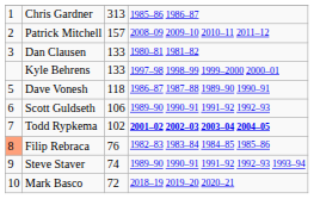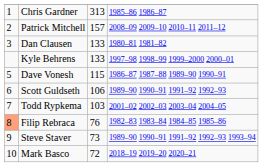 <table class="wikitable">
 <tr>
 </tr>
 <tr>
 <td>1</td>
 <td>Chris Gardner</td>
 <td>313</td>
 <td style="font-size:80%;"><a href='#'>1985–86</a> <a href='#'>1986–87</a></td>
 </tr>
 <tr>
 <td>2</td>
 <td>Patrick Mitchell</td>
 <td>157</td>
 <td style="font-size:80%;"><a href='#'>2008–09</a> <a href='#'>2009–10</a> <a href='#'>2010–11</a> <a href='#'>2011–12</a></td>
 </tr>
 <tr>
 <td>3</td>
 <td>Dan Clausen</td>
 <td>133</td>
 <td style="font-size:80%;"><a href='#'>1980–81</a> <a href='#'>1981–82</a></td>
 </tr>
 <tr>
 <td></td>
 <td>Kyle Behrens</td>
 <td>133</td>
 <td style="font-size:80%;"><a href='#'>1997–98</a> <a href='#'>1998–99</a> <a href='#'>1999–2000</a> <a href='#'>2000–01</a></td>
 </tr>
 <tr>
 <td>5</td>
 <td>Dave Vonesh</td>
-<td>118</td>
+<td>115</td>
 <td style="font-size:80%;"><a href='#'>1986–87</a> <a href='#'>1987–88</a> <a href='#'>1989–90</a> <a href='#'>1990–91</a></td>
 </tr>
 <tr>
 <td>6</td>
 <td>Scott Guldseth</td>
 <td>106</td>
 <td style="font-size:80%;"><a href='#'>1989–90</a> <a href='#'>1990–91</a> <a href='#'>1991–92</a> <a href='#'>1992–93</a></td>
 </tr>
 <tr>
 <td>7</td>
 <td>Todd Rypkema</td>
-<td>102</td>
-<td style="font-size:80%;"><strong><a href='#'>2001–02</a> <a href='#'>2002–03</a> <a href='#'>2003–04</a> <a href='#'>2004–05</a></strong></td>
+<td>103</td>
+<td style="font-size:80%;"><a href='#'>2001–02</a> <a href='#'>2002–03</a> <a href='#'>2003–04</a> <a href='#'>2004–05</a></td>
 </tr>
 <tr>
 <td style="background: lightsalmon;">8</td>
 <td>Filip Rebraca</td>
 <td>76</td>
 <td style="font-size:80%;"><a href='#'>1982–83</a> <a href='#'>1983–84</a> <a href='#'>1984–85</a> <a href='#'>1985–86</a></td>
 </tr>
 <tr>
 <td>9</td>
 <td>Steve Staver</td>
-<td>74</td>
+<td>73</td>
 <td style="font-size:80%;"><a href='#'>1989–90</a> <a href='#'>1990–91</a> <a href='#'>1991–92</a> <a href='#'>1992–93</a> <a href='#'>1993–94</a></td>
 </tr>
 <tr>
 <td>10</td>
 <td>Mark Basco</td>
 <td>72</td>
 <td style="font-size:80%;"><a href='#'>2018–19</a> <a href='#'>2019–20</a> <a href='#'>2020–21</a></td>
 </tr>
 </table>
